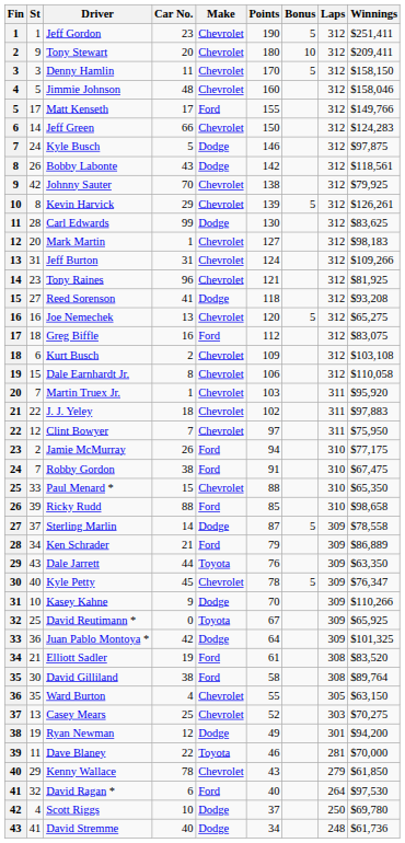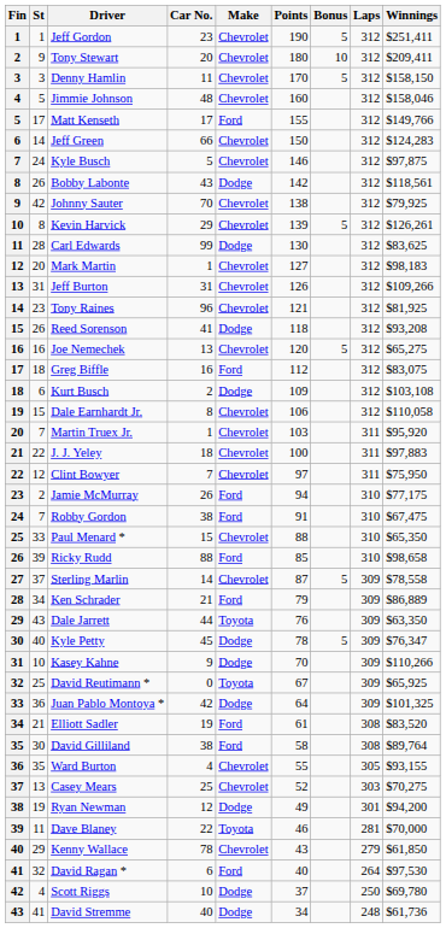 <table class="wikitable" style="font-size: 95%;" cellspacing="0" cellpadding="0" border="0">
 <tr>
 <th>Fin</th>
 <th>St</th>
 <th>Driver</th>
 <th>Car No.</th>
 <th>Make</th>
 <th>Points</th>
 <th>Bonus</th>
 <th>Laps</th>
 <th>Winnings</th>
 </tr>
 <tr>
 <th>1</th>
 <td align="right">1</td>
 <td><a href='#'>Jeff Gordon</a></td>
 <td align="right">23</td>
 <td><a href='#'>Chevrolet</a></td>
 <td align="right">190</td>
 <td align="right">5</td>
 <td align="right">312</td>
 <td>$251,411</td>
 </tr>
 <tr>
 <th>2</th>
 <td align="right">9</td>
 <td><a href='#'>Tony Stewart</a></td>
 <td align="right">20</td>
 <td><a href='#'>Chevrolet</a></td>
 <td align="right">180</td>
 <td align="right">10</td>
 <td align="right">312</td>
 <td>$209,411</td>
 </tr>
 <tr>
 <th>3</th>
 <td align="right">3</td>
 <td><a href='#'>Denny Hamlin</a></td>
 <td align="right">11</td>
 <td><a href='#'>Chevrolet</a></td>
 <td align="right">170</td>
 <td align="right">5</td>
 <td align="right">312</td>
 <td>$158,150</td>
 </tr>
 <tr>
 <th>4</th>
 <td align="right">5</td>
 <td><a href='#'>Jimmie Johnson</a></td>
 <td align="right">48</td>
 <td><a href='#'>Chevrolet</a></td>
 <td align="right">160</td>
 <td></td>
 <td align="right">312</td>
 <td>$158,046</td>
 </tr>
 <tr>
 <th>5</th>
 <td align="right">17</td>
 <td><a href='#'>Matt Kenseth</a></td>
 <td align="right">17</td>
 <td><a href='#'>Ford</a></td>
 <td align="right">155</td>
 <td></td>
 <td align="right">312</td>
 <td>$149,766</td>
 </tr>
 <tr>
 <th>6</th>
 <td align="right">14</td>
 <td><a href='#'>Jeff Green</a></td>
 <td align="right">66</td>
 <td><a href='#'>Chevrolet</a></td>
 <td align="right">150</td>
 <td></td>
 <td align="right">312</td>
 <td>$124,283</td>
 </tr>
 <tr>
 <th>7</th>
 <td align="right">24</td>
 <td><a href='#'>Kyle Busch</a></td>
 <td align="right">5</td>
-<td><a href='#'>Dodge</a></td>
+<td><a href='#'>Chevrolet</a></td>
 <td align="right">146</td>
 <td></td>
 <td align="right">312</td>
 <td>$97,875</td>
 </tr>
 <tr>
 <th>8</th>
 <td align="right">26</td>
 <td><a href='#'>Bobby Labonte</a></td>
 <td align="right">43</td>
 <td><a href='#'>Dodge</a></td>
 <td align="right">142</td>
 <td></td>
 <td align="right">312</td>
 <td>$118,561</td>
 </tr>
 <tr>
 <th>9</th>
 <td align="right">42</td>
 <td><a href='#'>Johnny Sauter</a></td>
 <td align="right">70</td>
 <td><a href='#'>Chevrolet</a></td>
 <td align="right">138</td>
 <td></td>
 <td align="right">312</td>
 <td>$79,925</td>
 </tr>
 <tr>
 <th>10</th>
 <td align="right">8</td>
 <td><a href='#'>Kevin Harvick</a></td>
 <td align="right">29</td>
 <td><a href='#'>Chevrolet</a></td>
 <td align="right">139</td>
 <td align="right">5</td>
 <td align="right">312</td>
 <td>$126,261</td>
 </tr>
 <tr>
 <th>11</th>
 <td align="right">28</td>
 <td><a href='#'>Carl Edwards</a></td>
 <td align="right">99</td>
 <td><a href='#'>Dodge</a></td>
 <td align="right">130</td>
 <td></td>
 <td align="right">312</td>
 <td>$83,625</td>
 </tr>
 <tr>
 <th>12</th>
 <td align="right">20</td>
 <td><a href='#'>Mark Martin</a></td>
 <td align="right">1</td>
 <td><a href='#'>Chevrolet</a></td>
 <td align="right">127</td>
 <td></td>
 <td align="right">312</td>
 <td>$98,183</td>
 </tr>
 <tr>
 <th>13</th>
 <td align="right">31</td>
 <td><a href='#'>Jeff Burton</a></td>
 <td align="right">31</td>
 <td><a href='#'>Chevrolet</a></td>
-<td align="right">124</td>
+<td align="right">126</td>
 <td></td>
 <td align="right">312</td>
 <td>$109,266</td>
 </tr>
 <tr>
 <th>14</th>
 <td align="right">23</td>
 <td><a href='#'>Tony Raines</a></td>
 <td align="right">96</td>
 <td><a href='#'>Chevrolet</a></td>
 <td align="right">121</td>
 <td></td>
 <td align="right">312</td>
 <td>$81,925</td>
 </tr>
 <tr>
 <th>15</th>
-<td align="right">27</td>
+<td align="right">26</td>
 <td><a href='#'>Reed Sorenson</a></td>
 <td align="right">41</td>
 <td><a href='#'>Dodge</a></td>
 <td align="right">118</td>
 <td></td>
 <td align="right">312</td>
 <td>$93,208</td>
 </tr>
 <tr>
 <th>16</th>
 <td align="right">16</td>
 <td><a href='#'>Joe Nemechek</a></td>
 <td align="right">13</td>
 <td><a href='#'>Chevrolet</a></td>
 <td align="right">120</td>
 <td align="right">5</td>
 <td align="right">312</td>
 <td>$65,275</td>
 </tr>
 <tr>
 <th>17</th>
 <td align="right">18</td>
 <td><a href='#'>Greg Biffle</a></td>
 <td align="right">16</td>
 <td><a href='#'>Ford</a></td>
 <td align="right">112</td>
 <td></td>
 <td align="right">312</td>
 <td>$83,075</td>
 </tr>
 <tr>
 <th>18</th>
 <td align="right">6</td>
 <td><a href='#'>Kurt Busch</a></td>
 <td align="right">2</td>
-<td><a href='#'>Chevrolet</a></td>
+<td><a href='#'>Dodge</a></td>
 <td align="right">109</td>
 <td></td>
 <td align="right">312</td>
 <td>$103,108</td>
 </tr>
 <tr>
 <th>19</th>
 <td align="right">15</td>
 <td><a href='#'>Dale Earnhardt Jr.</a></td>
 <td align="right">8</td>
 <td><a href='#'>Chevrolet</a></td>
 <td align="right">106</td>
 <td></td>
 <td align="right">312</td>
 <td>$110,058</td>
 </tr>
 <tr>
 <th>20</th>
 <td align="right">7</td>
 <td><a href='#'>Martin Truex Jr.</a></td>
 <td align="right">1</td>
 <td><a href='#'>Chevrolet</a></td>
 <td align="right">103</td>
 <td></td>
 <td align="right">311</td>
 <td>$95,920</td>
 </tr>
 <tr>
 <th>21</th>
 <td align="right">22</td>
 <td><a href='#'>J. J. Yeley</a></td>
 <td align="right">18</td>
 <td><a href='#'>Chevrolet</a></td>
-<td align="right">102</td>
+<td align="right">100</td>
 <td></td>
 <td align="right">311</td>
 <td>$97,883</td>
 </tr>
 <tr>
 <th>22</th>
 <td align="right">12</td>
 <td><a href='#'>Clint Bowyer</a></td>
 <td align="right">7</td>
 <td><a href='#'>Chevrolet</a></td>
 <td align="right">97</td>
 <td></td>
 <td align="right">311</td>
 <td>$75,950</td>
 </tr>
 <tr>
 <th>23</th>
 <td align="right">2</td>
 <td><a href='#'>Jamie McMurray</a></td>
 <td align="right">26</td>
 <td><a href='#'>Ford</a></td>
 <td align="right">94</td>
 <td></td>
 <td align="right">310</td>
 <td>$77,175</td>
 </tr>
 <tr>
 <th>24</th>
 <td align="right">7</td>
 <td><a href='#'>Robby Gordon</a></td>
 <td align="right">38</td>
 <td><a href='#'>Ford</a></td>
 <td align="right">91</td>
 <td></td>
 <td align="right">310</td>
 <td>$67,475</td>
 </tr>
 <tr>
 <th>25</th>
 <td align="right">33</td>
 <td><a href='#'>Paul Menard</a> *</td>
 <td align="right">15</td>
 <td><a href='#'>Chevrolet</a></td>
 <td align="right">88</td>
 <td></td>
 <td align="right">310</td>
 <td>$65,350</td>
 </tr>
 <tr>
 <th>26</th>
 <td align="right">39</td>
 <td><a href='#'>Ricky Rudd</a></td>
 <td align="right">88</td>
 <td><a href='#'>Ford</a></td>
 <td align="right">85</td>
 <td></td>
 <td align="right">310</td>
 <td>$98,658</td>
 </tr>
 <tr>
 <th>27</th>
 <td align="right">37</td>
 <td><a href='#'>Sterling Marlin</a></td>
 <td align="right">14</td>
-<td><a href='#'>Dodge</a></td>
+<td><a href='#'>Chevrolet</a></td>
 <td align="right">87</td>
 <td align="right">5</td>
 <td align="right">309</td>
 <td>$78,558</td>
 </tr>
 <tr>
 <th>28</th>
 <td align="right">34</td>
 <td><a href='#'>Ken Schrader</a></td>
 <td align="right">21</td>
 <td><a href='#'>Ford</a></td>
 <td align="right">79</td>
 <td></td>
 <td align="right">309</td>
 <td>$86,889</td>
 </tr>
 <tr>
 <th>29</th>
 <td align="right">43</td>
 <td><a href='#'>Dale Jarrett</a></td>
 <td align="right">44</td>
 <td><a href='#'>Toyota</a></td>
 <td align="right">76</td>
 <td></td>
 <td align="right">309</td>
 <td>$63,350</td>
 </tr>
 <tr>
 <th>30</th>
 <td align="right">40</td>
 <td><a href='#'>Kyle Petty</a></td>
 <td align="right">45</td>
-<td><a href='#'>Chevrolet</a></td>
+<td><a href='#'>Dodge</a></td>
 <td align="right">78</td>
 <td align="right">5</td>
 <td align="right">309</td>
 <td>$76,347</td>
 </tr>
 <tr>
 <th>31</th>
 <td align="right">10</td>
 <td><a href='#'>Kasey Kahne</a></td>
 <td align="right">9</td>
 <td><a href='#'>Dodge</a></td>
 <td align="right">70</td>
 <td></td>
 <td align="right">309</td>
 <td>$110,266</td>
 </tr>
 <tr>
 <th>32</th>
 <td align="right">25</td>
 <td><a href='#'>David Reutimann</a> *</td>
 <td align="right">0</td>
 <td><a href='#'>Toyota</a></td>
 <td align="right">67</td>
 <td></td>
 <td align="right">309</td>
 <td>$65,925</td>
 </tr>
 <tr>
 <th>33</th>
 <td align="right">36</td>
 <td><a href='#'>Juan Pablo Montoya</a> *</td>
 <td align="right">42</td>
 <td><a href='#'>Dodge</a></td>
 <td align="right">64</td>
 <td></td>
 <td align="right">309</td>
 <td>$101,325</td>
 </tr>
 <tr>
 <th>34</th>
 <td align="right">21</td>
 <td><a href='#'>Elliott Sadler</a></td>
 <td align="right">19</td>
 <td><a href='#'>Ford</a></td>
 <td align="right">61</td>
 <td></td>
 <td align="right">308</td>
 <td>$83,520</td>
 </tr>
 <tr>
 <th>35</th>
 <td align="right">30</td>
 <td><a href='#'>David Gilliland</a></td>
 <td align="right">38</td>
 <td><a href='#'>Ford</a></td>
 <td align="right">58</td>
 <td></td>
 <td align="right">308</td>
 <td>$89,764</td>
 </tr>
 <tr>
 <th>36</th>
 <td align="right">35</td>
 <td><a href='#'>Ward Burton</a></td>
 <td align="right">4</td>
 <td><a href='#'>Chevrolet</a></td>
 <td align="right">55</td>
 <td></td>
 <td align="right">305</td>
-<td>$63,150</td>
+<td>$93,155</td>
 </tr>
 <tr>
 <th>37</th>
 <td align="right">13</td>
 <td><a href='#'>Casey Mears</a></td>
 <td align="right">25</td>
 <td><a href='#'>Chevrolet</a></td>
 <td align="right">52</td>
 <td></td>
 <td align="right">303</td>
 <td>$70,275</td>
 </tr>
 <tr>
 <th>38</th>
 <td align="right">19</td>
 <td><a href='#'>Ryan Newman</a></td>
 <td align="right">12</td>
 <td><a href='#'>Dodge</a></td>
 <td align="right">49</td>
 <td></td>
 <td align="right">301</td>
 <td>$94,200</td>
 </tr>
 <tr>
 <th>39</th>
 <td align="right">11</td>
 <td><a href='#'>Dave Blaney</a></td>
 <td align="right">22</td>
 <td><a href='#'>Toyota</a></td>
 <td align="right">46</td>
 <td></td>
 <td align="right">281</td>
 <td>$70,000</td>
 </tr>
 <tr>
 <th>40</th>
 <td align="right">29</td>
 <td><a href='#'>Kenny Wallace</a></td>
 <td align="right">78</td>
 <td><a href='#'>Chevrolet</a></td>
 <td align="right">43</td>
 <td></td>
 <td align="right">279</td>
 <td>$61,850</td>
 </tr>
 <tr>
 <th>41</th>
 <td align="right">32</td>
 <td><a href='#'>David Ragan</a> *</td>
 <td align="right">6</td>
 <td><a href='#'>Ford</a></td>
 <td align="right">40</td>
 <td></td>
 <td align="right">264</td>
 <td>$97,530</td>
 </tr>
 <tr>
 <th>42</th>
 <td align="right">4</td>
 <td><a href='#'>Scott Riggs</a></td>
 <td align="right">10</td>
 <td><a href='#'>Dodge</a></td>
 <td align="right">37</td>
 <td></td>
 <td align="right">250</td>
 <td>$69,780</td>
 </tr>
 <tr>
 <th>43</th>
 <td align="right">41</td>
 <td><a href='#'>David Stremme</a></td>
 <td align="right">40</td>
 <td><a href='#'>Dodge</a></td>
 <td align="right">34</td>
 <td></td>
 <td align="right">248</td>
 <td>$61,736</td>
 </tr>
 </table>
